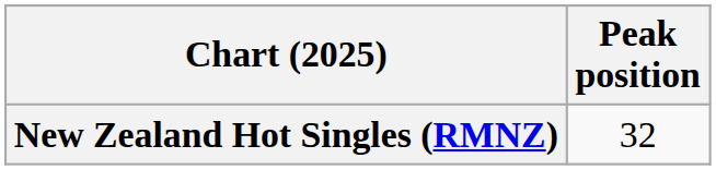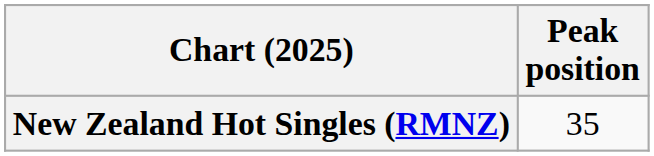 <table class="wikitable sortable plainrowheaders" style="text-align:center">
 <tr>
 <th scope="col">Chart (2025)</th>
 <th scope="col">Peak<br>position</th>
 </tr>
 <tr>
 <th scope="row">New Zealand Hot Singles (<a href='#'>RMNZ</a>)</th>
-<td>32</td>
+<td>35</td>
 </tr>
 </table>
